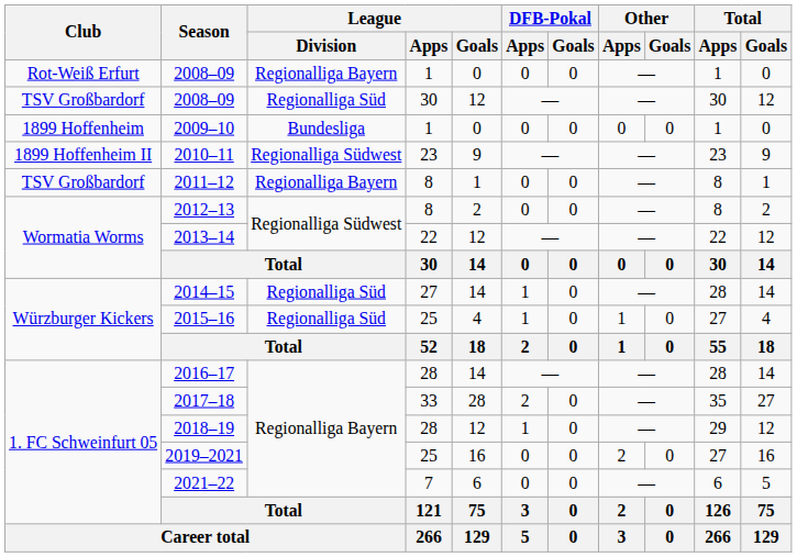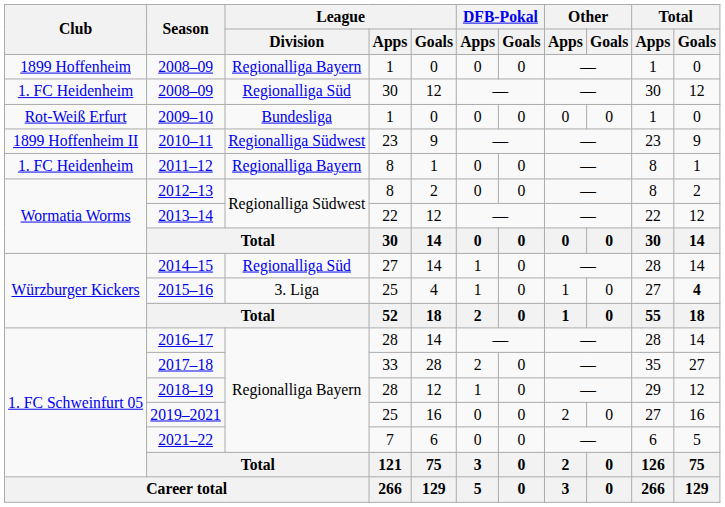 <table class="wikitable" style="text-align:center">
 <tr>
 <th rowspan="2">Club</th>
 <th rowspan="2">Season</th>
 <th colspan="3">League</th>
 <th colspan="2"><a href='#'>DFB-Pokal</a></th>
 <th colspan="2">Other</th>
 <th colspan="2">Total</th>
 </tr>
 <tr>
 <th>Division</th>
 <th>Apps</th>
 <th>Goals</th>
 <th>Apps</th>
 <th>Goals</th>
 <th>Apps</th>
 <th>Goals</th>
 <th>Apps</th>
 <th>Goals</th>
 </tr>
 <tr>
-<td><a href='#'>Rot-Weiß Erfurt</a></td>
+<td><a href='#'>1899 Hoffenheim</a></td>
 <td><a href='#'>2008–09</a></td>
 <td><a href='#'>Regionalliga Bayern</a></td>
 <td>1</td>
 <td>0</td>
 <td>0</td>
 <td>0</td>
 <td colspan="2">—</td>
 <td>1</td>
 <td>0</td>
 </tr>
 <tr>
-<td><a href='#'>TSV Großbardorf</a></td>
+<td><a href='#'>1. FC Heidenheim</a></td>
 <td><a href='#'>2008–09</a></td>
 <td><a href='#'>Regionalliga Süd</a></td>
 <td>30</td>
 <td>12</td>
 <td colspan="2">—</td>
 <td colspan="2">—</td>
 <td>30</td>
 <td>12</td>
 </tr>
 <tr>
-<td><a href='#'>1899 Hoffenheim</a></td>
+<td><a href='#'>Rot-Weiß Erfurt</a></td>
 <td><a href='#'>2009–10</a></td>
 <td><a href='#'>Bundesliga</a></td>
 <td>1</td>
 <td>0</td>
 <td>0</td>
 <td>0</td>
 <td>0</td>
 <td>0</td>
 <td>1</td>
 <td>0</td>
 </tr>
 <tr>
 <td><a href='#'>1899 Hoffenheim II</a></td>
 <td><a href='#'>2010–11</a></td>
 <td><a href='#'>Regionalliga Südwest</a></td>
 <td>23</td>
 <td>9</td>
 <td colspan="2">—</td>
 <td colspan="2">—</td>
 <td>23</td>
 <td>9</td>
 </tr>
 <tr>
-<td><a href='#'>TSV Großbardorf</a></td>
+<td><a href='#'>1. FC Heidenheim</a></td>
 <td><a href='#'>2011–12</a></td>
 <td><a href='#'>Regionalliga Bayern</a></td>
 <td>8</td>
 <td>1</td>
 <td>0</td>
 <td>0</td>
 <td colspan="2">—</td>
 <td>8</td>
 <td>1</td>
 </tr>
 <tr>
 <td rowspan="3"><a href='#'>Wormatia Worms</a></td>
 <td><a href='#'>2012–13</a></td>
 <td rowspan="2">Regionalliga Südwest</td>
 <td>8</td>
 <td>2</td>
 <td>0</td>
 <td>0</td>
 <td colspan="2">—</td>
 <td>8</td>
 <td>2</td>
 </tr>
 <tr>
 <td><a href='#'>2013–14</a></td>
 <td>22</td>
 <td>12</td>
 <td colspan="2">—</td>
 <td colspan="2">—</td>
 <td>22</td>
 <td>12</td>
 </tr>
 <tr>
 <th colspan="2">Total</th>
 <th>30</th>
 <th>14</th>
 <th>0</th>
 <th>0</th>
 <th>0</th>
 <th>0</th>
 <th>30</th>
 <th>14</th>
 </tr>
 <tr>
 <td rowspan="3"><a href='#'>Würzburger Kickers</a></td>
 <td><a href='#'>2014–15</a></td>
 <td><a href='#'>Regionalliga Süd</a></td>
 <td>27</td>
 <td>14</td>
 <td>1</td>
 <td>0</td>
 <td colspan="2">—</td>
 <td>28</td>
 <td>14</td>
 </tr>
 <tr>
 <td><a href='#'>2015–16</a></td>
-<td><a href='#'>Regionalliga Süd</a></td>
+<td>3. Liga</td>
 <td>25</td>
 <td>4</td>
 <td>1</td>
 <td>0</td>
 <td>1</td>
 <td>0</td>
 <td>27</td>
-<td>4</td>
+<td><strong>4</strong></td>
 </tr>
 <tr>
 <th colspan="2">Total</th>
 <th>52</th>
 <th>18</th>
 <th>2</th>
 <th>0</th>
 <th>1</th>
 <th>0</th>
 <th>55</th>
 <th>18</th>
 </tr>
 <tr>
 <td rowspan="6"><a href='#'>1. FC Schweinfurt 05</a></td>
 <td><a href='#'>2016–17</a></td>
 <td rowspan="5">Regionalliga Bayern</td>
 <td>28</td>
 <td>14</td>
 <td colspan="2">—</td>
 <td colspan="2">—</td>
 <td>28</td>
 <td>14</td>
 </tr>
 <tr>
 <td><a href='#'>2017–18</a></td>
 <td>33</td>
 <td>28</td>
 <td>2</td>
 <td>0</td>
 <td colspan="2">—</td>
 <td>35</td>
 <td>27</td>
 </tr>
 <tr>
 <td><a href='#'>2018–19</a></td>
 <td>28</td>
 <td>12</td>
 <td>1</td>
 <td>0</td>
 <td colspan="2">—</td>
 <td>29</td>
 <td>12</td>
 </tr>
 <tr>
 <td><a href='#'>2019–2021</a></td>
 <td>25</td>
 <td>16</td>
 <td>0</td>
 <td>0</td>
 <td>2</td>
 <td>0</td>
 <td>27</td>
 <td>16</td>
 </tr>
 <tr>
 <td><a href='#'>2021–22</a></td>
 <td>7</td>
 <td>6</td>
 <td>0</td>
 <td>0</td>
 <td colspan="2">—</td>
 <td>6</td>
 <td>5</td>
 </tr>
 <tr>
 <th colspan="2">Total</th>
 <th>121</th>
 <th>75</th>
 <th>3</th>
 <th>0</th>
 <th>2</th>
 <th>0</th>
 <th>126</th>
 <th>75</th>
 </tr>
 <tr>
 <th colspan="3">Career total</th>
 <th>266</th>
 <th>129</th>
 <th>5</th>
 <th>0</th>
 <th>3</th>
 <th>0</th>
 <th>266</th>
 <th>129</th>
 </tr>
 </table>
